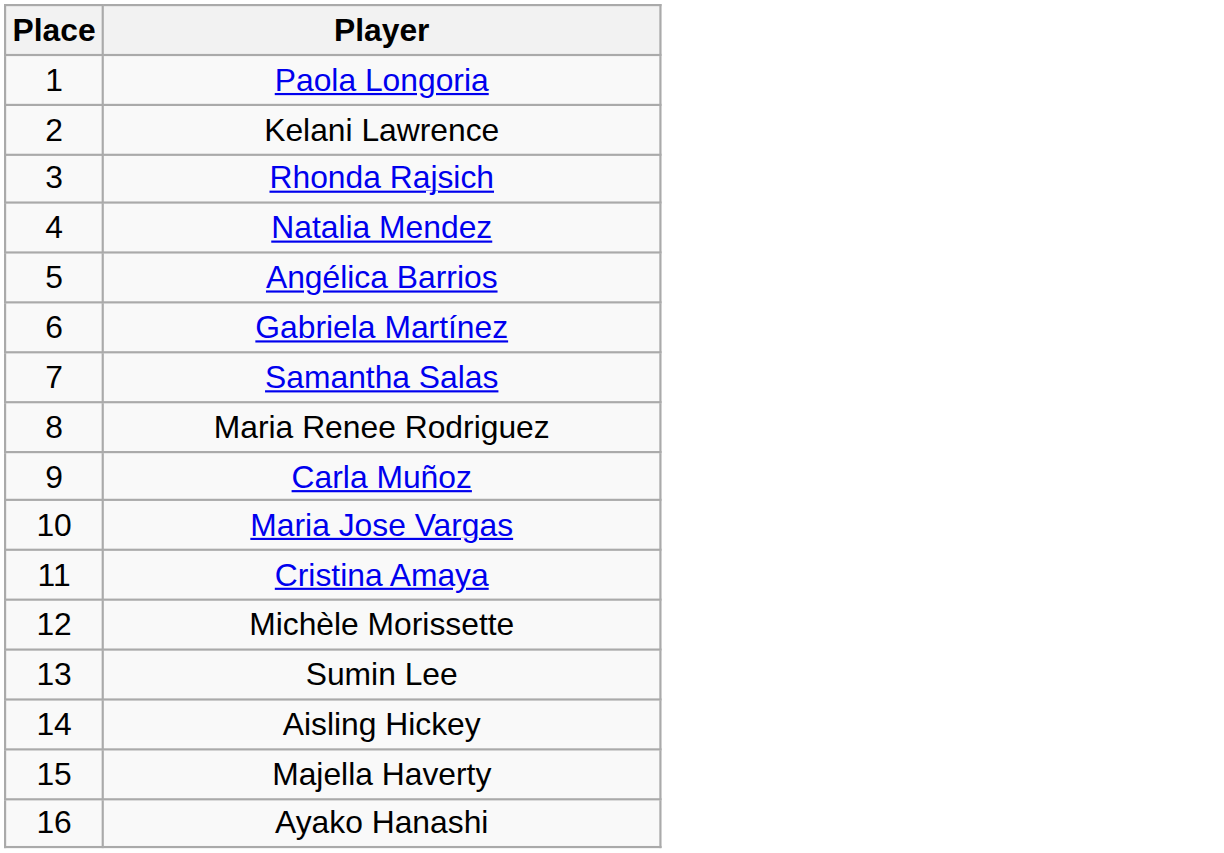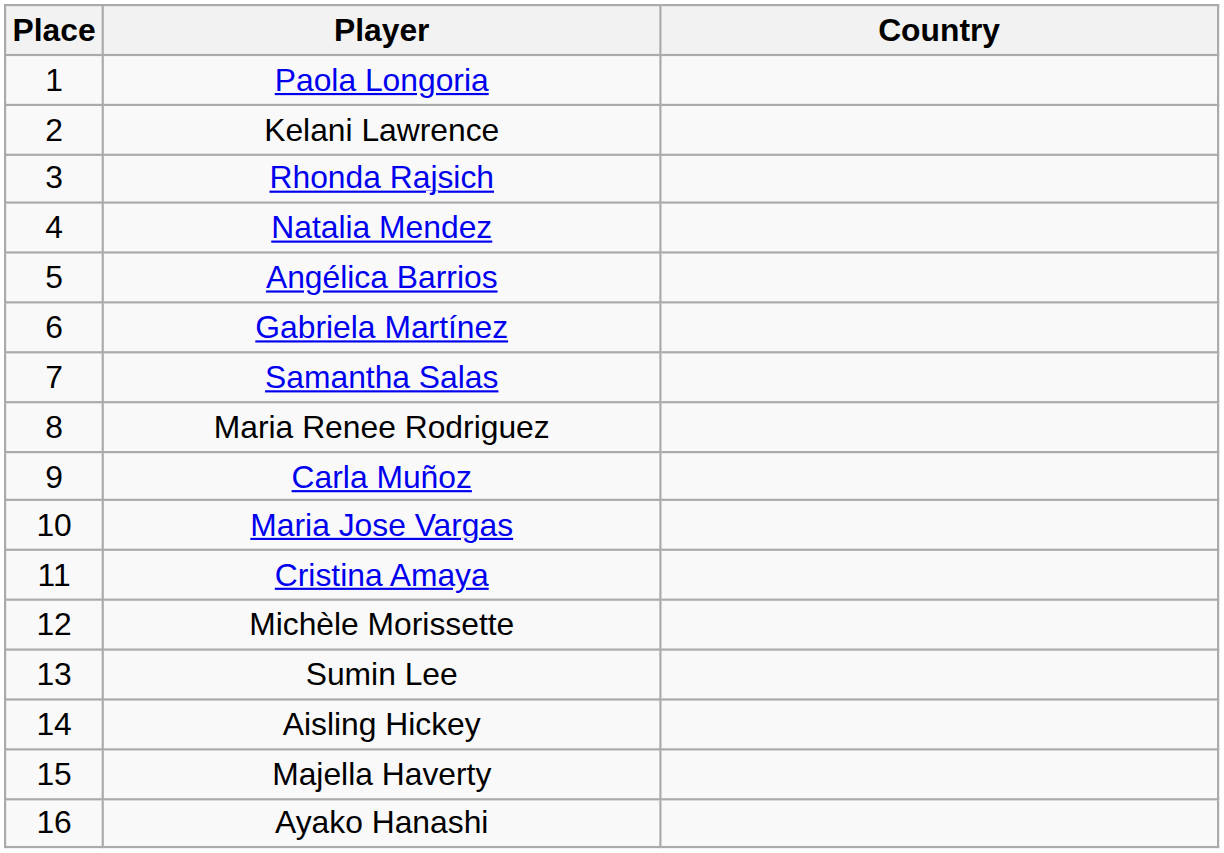 <table class="wikitable">
 <tr style="font-size:11pt;font-weight:bold" align="center" valign="bottom">
 <th width="30">Place</th>
 <th width="250">Player</th>
+<th width="250">Country</th>
 </tr>
 <tr style="font-size:11pt"  align="center">
 <td>1</td>
 <td><a href='#'>Paola Longoria</a></td>
+<td></td>
 </tr>
 <tr style="font-size:11pt"  align="center">
 <td>2</td>
 <td>Kelani Lawrence</td>
+<td></td>
 </tr>
 <tr style="font-size:11pt"  align="center">
 <td>3</td>
 <td><a href='#'>Rhonda Rajsich</a></td>
+<td></td>
 </tr>
 <tr style="font-size:11pt"  align="center">
 <td>4</td>
 <td><a href='#'>Natalia Mendez</a></td>
+<td></td>
 </tr>
 <tr style="font-size:11pt"  align="center">
 <td>5</td>
 <td><a href='#'>Angélica Barrios</a></td>
+<td></td>
 </tr>
 <tr style="font-size:11pt"  align="center">
 <td>6</td>
 <td><a href='#'>Gabriela Martínez</a></td>
+<td></td>
 </tr>
 <tr style="font-size:11pt"  align="center">
 <td>7</td>
 <td><a href='#'>Samantha Salas</a></td>
+<td></td>
 </tr>
 <tr style="font-size:11pt"  align="center">
 <td>8</td>
 <td>Maria Renee Rodriguez</td>
+<td></td>
 </tr>
 <tr style="font-size:11pt"  align="center">
 <td>9</td>
 <td><a href='#'>Carla Muñoz</a></td>
+<td></td>
 </tr>
 <tr style="font-size:11pt"  align="center">
 <td>10</td>
 <td><a href='#'>Maria Jose Vargas</a></td>
+<td></td>
 </tr>
 <tr style="font-size:11pt"  align="center">
 <td>11</td>
 <td><a href='#'>Cristina Amaya</a></td>
+<td></td>
 </tr>
 <tr style="font-size:11pt"  align="center">
 <td>12</td>
 <td>Michèle Morissette</td>
+<td></td>
 </tr>
 <tr style="font-size:11pt"  align="center">
 <td>13</td>
 <td>Sumin Lee</td>
+<td></td>
 </tr>
 <tr style="font-size:11pt"  align="center">
 <td>14</td>
 <td>Aisling Hickey</td>
+<td></td>
 </tr>
 <tr style="font-size:11pt"  align="center">
 <td>15</td>
 <td>Majella Haverty</td>
+<td></td>
 </tr>
 <tr style="font-size:11pt"  align="center">
 <td>16</td>
 <td>Ayako Hanashi</td>
+<td></td>
 </tr>
 </table>
